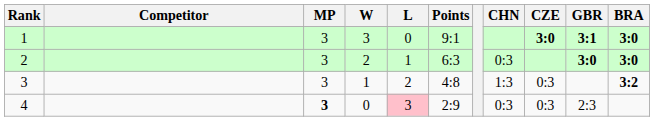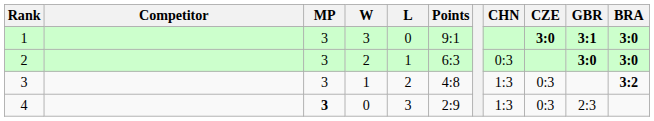 <table class="wikitable" style="text-align:center">
 <tr>
 <th>Rank</th>
 <th style="width:18em">Competitor</th>
 <th style="width:2.5em">MP</th>
 <th style="width:2.5em">W</th>
 <th style="width:2.5em">L</th>
 <th>Points</th>
 <th rowspan="5"> </th>
 <th style="width:2.5em">CHN</th>
 <th style="width:2.5em">CZE</th>
 <th style="width:2.5em">GBR</th>
 <th style="width:2.5em">BRA</th>
 </tr>
 <tr style="background:#cfc;">
 <td>1</td>
 <td style="text-align:left"></td>
 <td>3</td>
 <td>3</td>
 <td>0</td>
 <td>9:1</td>
 <td></td>
 <td><strong>3:0</strong></td>
 <td><strong>3:1</strong></td>
 <td><strong>3:0</strong></td>
 </tr>
 <tr style="background:#cfc;">
 <td>2</td>
 <td style="text-align:left"></td>
 <td>3</td>
 <td>2</td>
 <td>1</td>
 <td>6:3</td>
 <td>0:3</td>
 <td></td>
 <td><strong>3:0</strong></td>
 <td><strong>3:0</strong></td>
 </tr>
 <tr>
 <td>3</td>
 <td style="text-align:left"></td>
 <td>3</td>
 <td>1</td>
 <td>2</td>
 <td>4:8</td>
 <td>1:3</td>
 <td>0:3</td>
 <td></td>
 <td><strong>3:2</strong></td>
 </tr>
 <tr>
 <td>4</td>
 <td style="text-align:left"></td>
 <td><strong>3</strong></td>
 <td>0</td>
-<td style="background: pink;">3</td>
+<td>3</td>
 <td>2:9</td>
-<td>0:3</td>
+<td>1:3</td>
 <td>0:3</td>
 <td>2:3</td>
 <td></td>
 </tr>
 </table>
